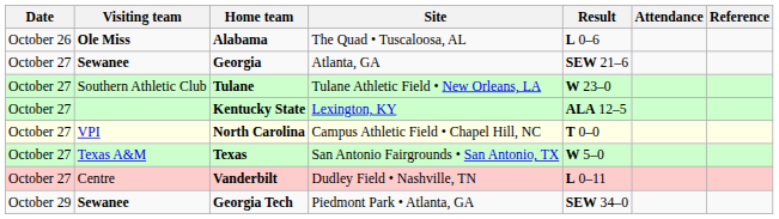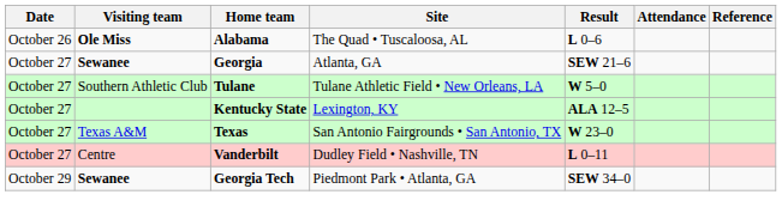 <table class="wikitable" style="font-size:95%;">
 <tr>
 <th>Date</th>
 <th>Visiting team</th>
 <th>Home team</th>
 <th>Site</th>
 <th>Result</th>
 <th>Attendance</th>
 <th class="unsortable">Reference</th>
 </tr>
 <tr bgcolor=>
 <td>October 26</td>
 <td><strong>Ole Miss</strong></td>
 <td><strong>Alabama</strong></td>
 <td>The Quad • Tuscaloosa, AL</td>
 <td><strong>L</strong> 0–6</td>
 <td></td>
 <td></td>
 </tr>
 <tr bgcolor=>
 <td>October 27</td>
 <td><strong>Sewanee</strong></td>
 <td><strong>Georgia</strong></td>
 <td>Atlanta, GA</td>
 <td><strong>SEW</strong> 21–6</td>
 <td></td>
 <td></td>
 </tr>
 <tr bgcolor=ccffcc>
 <td>October 27</td>
 <td>Southern Athletic Club</td>
 <td><strong>Tulane</strong></td>
 <td>Tulane Athletic Field • <a href='#'>New Orleans, LA</a></td>
-<td><strong>W</strong> 23–0</td>
+<td><strong>W</strong> 5–0</td>
 <td></td>
 <td></td>
 </tr>
 <tr bgcolor=ccffcc>
 <td>October 27</td>
 <td></td>
 <td><strong>Kentucky State</strong></td>
 <td><a href='#'>Lexington, KY</a></td>
 <td><strong>ALA</strong> 12–5</td>
 <td></td>
 <td></td>
 </tr>
-<tr bgcolor=ffffe6>
-<td>October 27</td>
-<td><a href='#'>VPI</a></td>
-<td><strong>North Carolina</strong></td>
-<td>Campus Athletic Field • Chapel Hill, NC</td>
-<td><strong>T</strong> 0–0</td>
-<td></td>
-<td></td>
-</tr>
 <tr bgcolor=ccffcc>
 <td>October 27</td>
 <td><a href='#'>Texas A&M</a></td>
 <td><strong>Texas</strong></td>
 <td>San Antonio Fairgrounds • <a href='#'>San Antonio, TX</a></td>
-<td><strong>W</strong> 5–0</td>
+<td><strong>W</strong> 23–0</td>
 <td></td>
 <td></td>
 </tr>
 <tr bgcolor=ffcccc>
 <td>October 27</td>
 <td>Centre</td>
 <td><strong>Vanderbilt</strong></td>
 <td>Dudley Field • Nashville, TN</td>
 <td><strong>L</strong> 0–11</td>
 <td></td>
 <td></td>
 </tr>
 <tr bgcolor=>
 <td>October 29</td>
 <td><strong>Sewanee</strong></td>
 <td><strong>Georgia Tech</strong></td>
 <td>Piedmont Park • Atlanta, GA</td>
 <td><strong>SEW</strong> 34–0</td>
 <td></td>
 <td></td>
 </tr>
 </table>
